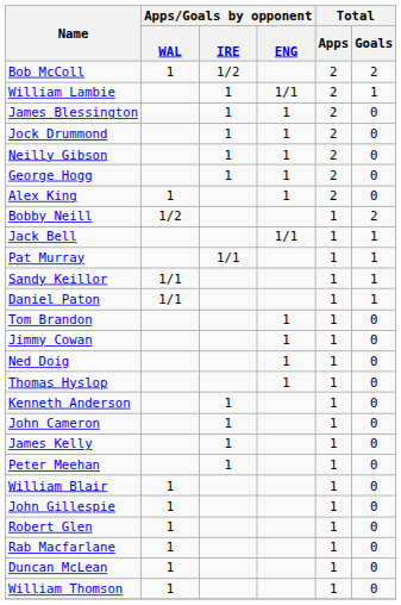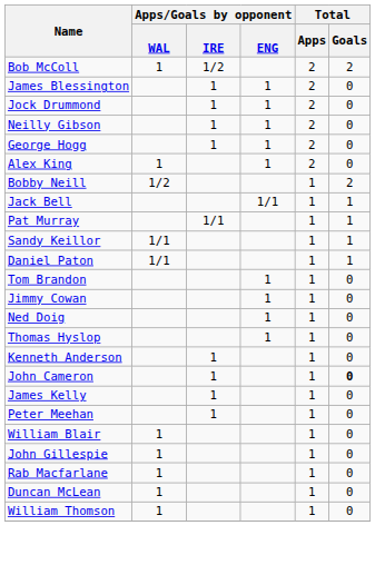 <table class="wikitable sortable" style="text-align: center;">
 <tr>
 <th rowspan=2>Name</th>
 <th colspan=3>Apps/Goals by opponent</th>
 <th colspan=2>Total</th>
 </tr>
 <tr>
 <th><br><a href='#'>WAL</a></th>
 <th><br><a href='#'>IRE</a></th>
 <th><br><a href='#'>ENG</a></th>
 <th>Apps</th>
 <th>Goals</th>
 </tr>
 <tr>
 <td align=left><a href='#'>Bob McColl</a></td>
 <td>1</td>
 <td>1/2</td>
 <td></td>
 <td>2</td>
 <td>2</td>
-</tr>
-<tr>
-<td align=left><a href='#'>William Lambie</a></td>
-<td></td>
-<td>1</td>
-<td>1/1</td>
-<td>2</td>
-<td>1</td>
 </tr>
 <tr>
 <td align=left><a href='#'>James Blessington</a></td>
 <td></td>
 <td>1</td>
 <td>1</td>
 <td>2</td>
 <td>0</td>
 </tr>
 <tr>
 <td align=left><a href='#'>Jock Drummond</a></td>
 <td></td>
 <td>1</td>
 <td>1</td>
 <td>2</td>
 <td>0</td>
 </tr>
 <tr>
 <td align=left><a href='#'>Neilly Gibson</a></td>
 <td></td>
 <td>1</td>
 <td>1</td>
 <td>2</td>
 <td>0</td>
 </tr>
 <tr>
 <td align=left><a href='#'>George Hogg</a></td>
 <td></td>
 <td>1</td>
 <td>1</td>
 <td>2</td>
 <td>0</td>
 </tr>
 <tr>
 <td align=left><a href='#'>Alex King</a></td>
 <td>1</td>
 <td></td>
 <td>1</td>
 <td>2</td>
 <td>0</td>
 </tr>
 <tr>
 <td align=left><a href='#'>Bobby Neill</a></td>
 <td>1/2</td>
 <td></td>
 <td></td>
 <td>1</td>
 <td>2</td>
 </tr>
 <tr>
 <td align=left><a href='#'>Jack Bell</a></td>
 <td></td>
 <td></td>
 <td>1/1</td>
 <td>1</td>
 <td>1</td>
 </tr>
 <tr>
 <td align=left><a href='#'>Pat Murray</a></td>
 <td></td>
 <td>1/1</td>
 <td></td>
 <td>1</td>
 <td>1</td>
 </tr>
 <tr>
 <td align=left><a href='#'>Sandy Keillor</a></td>
 <td>1/1</td>
 <td></td>
 <td></td>
 <td>1</td>
 <td>1</td>
 </tr>
 <tr>
 <td align=left><a href='#'>Daniel Paton</a></td>
 <td>1/1</td>
 <td></td>
 <td></td>
 <td>1</td>
 <td>1</td>
 </tr>
 <tr>
 <td align=left><a href='#'>Tom Brandon</a></td>
 <td></td>
 <td></td>
 <td>1</td>
 <td>1</td>
 <td>0</td>
 </tr>
 <tr>
 <td align=left><a href='#'>Jimmy Cowan</a></td>
 <td></td>
 <td></td>
 <td>1</td>
 <td>1</td>
 <td>0</td>
 </tr>
 <tr>
 <td align=left><a href='#'>Ned Doig</a></td>
 <td></td>
 <td></td>
 <td>1</td>
 <td>1</td>
 <td>0</td>
 </tr>
 <tr>
 <td align=left><a href='#'>Thomas Hyslop</a></td>
 <td></td>
 <td></td>
 <td>1</td>
 <td>1</td>
 <td>0</td>
 </tr>
 <tr>
 <td align=left><a href='#'>Kenneth Anderson</a></td>
 <td></td>
 <td>1</td>
 <td></td>
 <td>1</td>
 <td>0</td>
 </tr>
 <tr>
 <td align=left><a href='#'>John Cameron</a></td>
 <td></td>
 <td>1</td>
 <td></td>
 <td>1</td>
-<td>0</td>
+<td><strong>0</strong></td>
 </tr>
 <tr>
 <td align=left><a href='#'>James Kelly</a></td>
 <td></td>
 <td>1</td>
 <td></td>
 <td>1</td>
 <td>0</td>
 </tr>
 <tr>
 <td align=left><a href='#'>Peter Meehan</a></td>
 <td></td>
 <td>1</td>
 <td></td>
 <td>1</td>
 <td>0</td>
 </tr>
 <tr>
 <td align=left><a href='#'>William Blair</a></td>
 <td>1</td>
 <td></td>
 <td></td>
 <td>1</td>
 <td>0</td>
 </tr>
 <tr>
 <td align=left><a href='#'>John Gillespie</a></td>
 <td>1</td>
 <td></td>
 <td></td>
 <td>1</td>
 <td>0</td>
 </tr>
 <tr>
-<td align=left><a href='#'>Robert Glen</a></td>
-<td>1</td>
-<td></td>
-<td></td>
-<td>1</td>
-<td>0</td>
-</tr>
-<tr>
 <td align=left><a href='#'>Rab Macfarlane</a></td>
 <td>1</td>
 <td></td>
 <td></td>
 <td>1</td>
 <td>0</td>
 </tr>
 <tr>
 <td align=left><a href='#'>Duncan McLean</a></td>
 <td>1</td>
 <td></td>
 <td></td>
 <td>1</td>
 <td>0</td>
 </tr>
 <tr>
 <td align=left><a href='#'>William Thomson</a></td>
 <td>1</td>
 <td></td>
 <td></td>
 <td>1</td>
 <td>0</td>
 </tr>
 <tr>
 </tr>
 </table>
